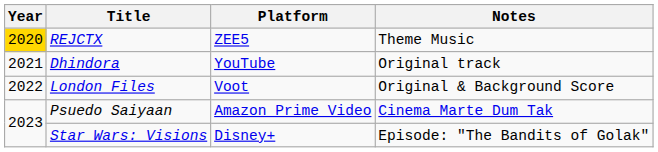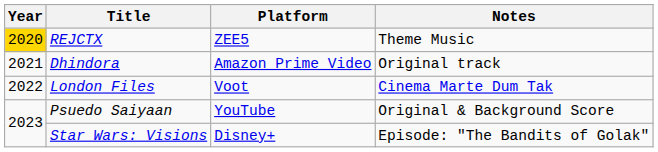 <table class="wikitable">
 <tr>
 <th>Year</th>
 <th>Title</th>
 <th>Platform</th>
 <th>Notes</th>
 </tr>
 <tr>
 <td style="background: gold;">2020</td>
 <td><em><a href='#'>REJCTX</a></em></td>
 <td><a href='#'>ZEE5</a></td>
 <td>Theme Music</td>
 </tr>
 <tr>
 <td>2021</td>
 <td><em><a href='#'>Dhindora</a></em></td>
-<td><a href='#'>YouTube</a></td>
+<td><a href='#'>Amazon Prime Video</a></td>
 <td>Original track</td>
 </tr>
 <tr>
 <td>2022</td>
 <td><a href='#'><em>London Files</em></a></td>
 <td><a href='#'>Voot</a></td>
-<td>Original & Background Score</td>
+<td><a href='#'>Cinema Marte Dum Tak</a></td>
 </tr>
 <tr>
 <td rowspan="2">2023</td>
 <td><em>Psuedo Saiyaan</em></td>
-<td><a href='#'>Amazon Prime Video</a></td>
-<td><a href='#'>Cinema Marte Dum Tak</a></td>
+<td><a href='#'>YouTube</a></td>
+<td>Original & Background Score</td>
 </tr>
 <tr>
 <td><a href='#'><em>Star Wars: Visions</em></a></td>
 <td><a href='#'>Disney+</a></td>
 <td>Episode: "The Bandits of Golak"</td>
 </tr>
 </table>
